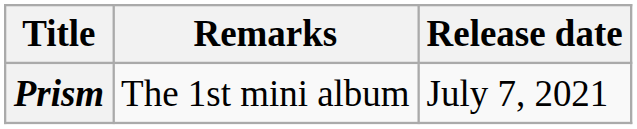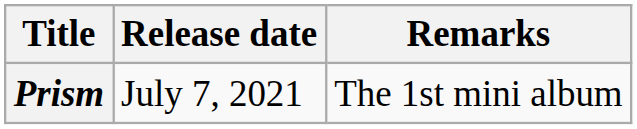 <table class="wikitable plainrowheaders">
 <tr>
 <th>Title</th>
+<th>Release date</th>
 <th>Remarks</th>
-<th>Release date</th>
 </tr>
 <tr>
 <th scope="row"><em>Prism</em></th>
+<td>July 7, 2021</td>
 <td>The 1st mini album</td>
-<td>July 7, 2021</td>
 </tr>
 </table>
